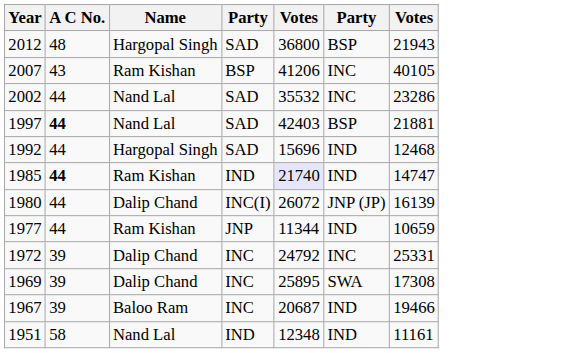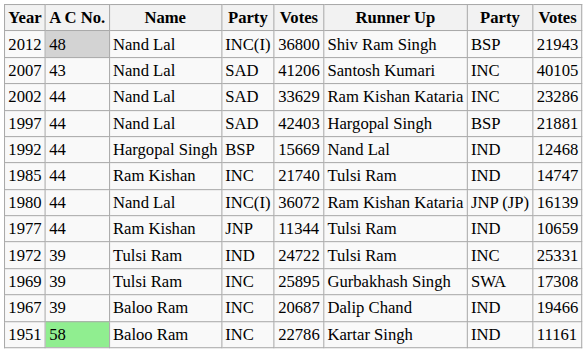 <table class="wikitable sortable">
 <tr>
 <th>Year</th>
 <th>A C No.</th>
 <th>Name</th>
 <th>Party</th>
 <th>Votes</th>
+<th>Runner Up</th>
 <th>Party</th>
 <th>Votes</th>
 </tr>
 <tr>
 <td>2012</td>
-<td>48</td>
-<td>Hargopal Singh</td>
-<td>SAD</td>
+<td style="background: lightgrey;">48</td>
+<td>Nand Lal</td>
+<td>INC(I)</td>
 <td>36800</td>
+<td>Shiv Ram Singh</td>
 <td>BSP</td>
 <td>21943</td>
 </tr>
 <tr>
 <td>2007</td>
 <td>43</td>
-<td>Ram Kishan</td>
-<td>BSP</td>
+<td>Nand Lal</td>
+<td>SAD</td>
 <td>41206</td>
+<td>Santosh Kumari</td>
 <td>INC</td>
 <td>40105</td>
 </tr>
 <tr>
 <td>2002</td>
 <td>44</td>
 <td>Nand Lal</td>
 <td>SAD</td>
-<td>35532</td>
+<td>33629</td>
+<td>Ram Kishan Kataria</td>
 <td>INC</td>
 <td>23286</td>
 </tr>
 <tr>
 <td>1997</td>
-<td><strong>44</strong></td>
+<td>44</td>
 <td>Nand Lal</td>
 <td>SAD</td>
 <td>42403</td>
+<td>Hargopal Singh</td>
 <td>BSP</td>
 <td>21881</td>
 </tr>
 <tr>
 <td>1992</td>
 <td>44</td>
 <td>Hargopal Singh</td>
-<td>SAD</td>
-<td>15696</td>
+<td>BSP</td>
+<td>15669</td>
+<td>Nand Lal</td>
 <td>IND</td>
 <td>12468</td>
 </tr>
 <tr>
 <td>1985</td>
-<td><strong>44</strong></td>
+<td>44</td>
 <td>Ram Kishan</td>
-<td>IND</td>
-<td style="background: lavender;">21740</td>
+<td>INC</td>
+<td>21740</td>
+<td>Tulsi Ram</td>
 <td>IND</td>
 <td>14747</td>
 </tr>
 <tr>
 <td>1980</td>
 <td>44</td>
-<td>Dalip Chand</td>
+<td>Nand Lal</td>
 <td>INC(I)</td>
-<td>26072</td>
+<td>36072</td>
+<td>Ram Kishan Kataria</td>
 <td>JNP (JP)</td>
 <td>16139</td>
 </tr>
 <tr>
 <td>1977</td>
 <td>44</td>
 <td>Ram Kishan</td>
 <td>JNP</td>
 <td>11344</td>
+<td>Tulsi Ram</td>
 <td>IND</td>
 <td>10659</td>
 </tr>
 <tr>
 <td>1972</td>
 <td>39</td>
-<td>Dalip Chand</td>
-<td>INC</td>
-<td>24792</td>
+<td>Tulsi Ram</td>
+<td>IND</td>
+<td>24722</td>
+<td>Tulsi Ram</td>
 <td>INC</td>
 <td>25331</td>
 </tr>
 <tr>
 <td>1969</td>
 <td>39</td>
-<td>Dalip Chand</td>
+<td>Tulsi Ram</td>
 <td>INC</td>
 <td>25895</td>
+<td>Gurbakhash Singh</td>
 <td>SWA</td>
 <td>17308</td>
 </tr>
 <tr>
 <td>1967</td>
 <td>39</td>
 <td>Baloo Ram</td>
 <td>INC</td>
 <td>20687</td>
+<td>Dalip Chand</td>
 <td>IND</td>
 <td>19466</td>
 </tr>
 <tr>
 <td>1951</td>
-<td>58</td>
-<td>Nand Lal</td>
-<td>IND</td>
-<td>12348</td>
+<td style="background: lightgreen;">58</td>
+<td>Baloo Ram</td>
+<td>INC</td>
+<td>22786</td>
+<td>Kartar Singh</td>
 <td>IND</td>
 <td>11161</td>
 </tr>
 </table>
